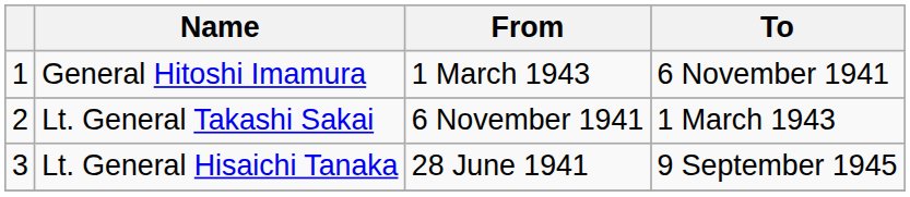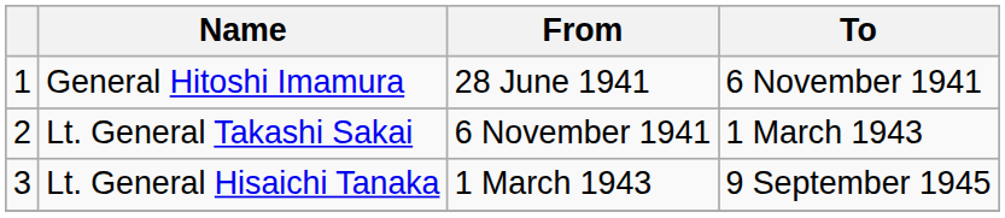 <table class=wikitable>
 <tr>
 <th></th>
 <th>Name</th>
 <th>From</th>
 <th>To</th>
 </tr>
 <tr>
 <td>1</td>
 <td>General <a href='#'>Hitoshi Imamura</a></td>
-<td>1 March 1943</td>
+<td>28 June 1941</td>
 <td>6 November 1941</td>
 </tr>
 <tr>
 <td>2</td>
 <td>Lt. General <a href='#'>Takashi Sakai</a></td>
 <td>6 November 1941</td>
 <td>1 March 1943</td>
 </tr>
 <tr>
 <td>3</td>
 <td>Lt. General <a href='#'>Hisaichi Tanaka</a></td>
-<td>28 June 1941</td>
+<td>1 March 1943</td>
 <td>9 September 1945</td>
 </tr>
 <tr>
 </tr>
 </table>
